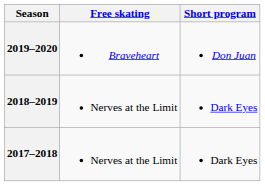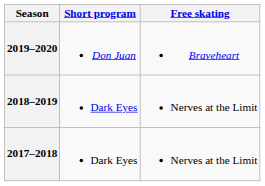 <table class=wikitable style=text-align:center>
 <tr>
 <th>Season</th>
+<th><a href='#'>Short program</a></th>
 <th><a href='#'>Free skating</a></th>
-<th><a href='#'>Short program</a></th>
 </tr>
 <tr>
 <th>2019–2020<br></th>
+<td><br><ul><li><em><a href='#'>Don Juan</a></em><br></li></ul></td>
 <td><br><ul><li><em><a href='#'>Braveheart</a></em><br></li></ul></td>
-<td><br><ul><li><em><a href='#'>Don Juan</a></em><br></li></ul></td>
 </tr>
 <tr>
 <th>2018–2019 <br> </th>
+<td><br><ul><li><a href='#'>Dark Eyes</a> <br></li></ul></td>
 <td><br><ul><li>Nerves at the Limit <br></li></ul></td>
-<td><br><ul><li><a href='#'>Dark Eyes</a> <br></li></ul></td>
 </tr>
 <tr>
 <th>2017–2018 <br> </th>
+<td><br><ul><li>Dark Eyes <br></li></ul></td>
 <td><br><ul><li>Nerves at the Limit <br></li></ul></td>
-<td><br><ul><li>Dark Eyes <br></li></ul></td>
 </tr>
 </table>
